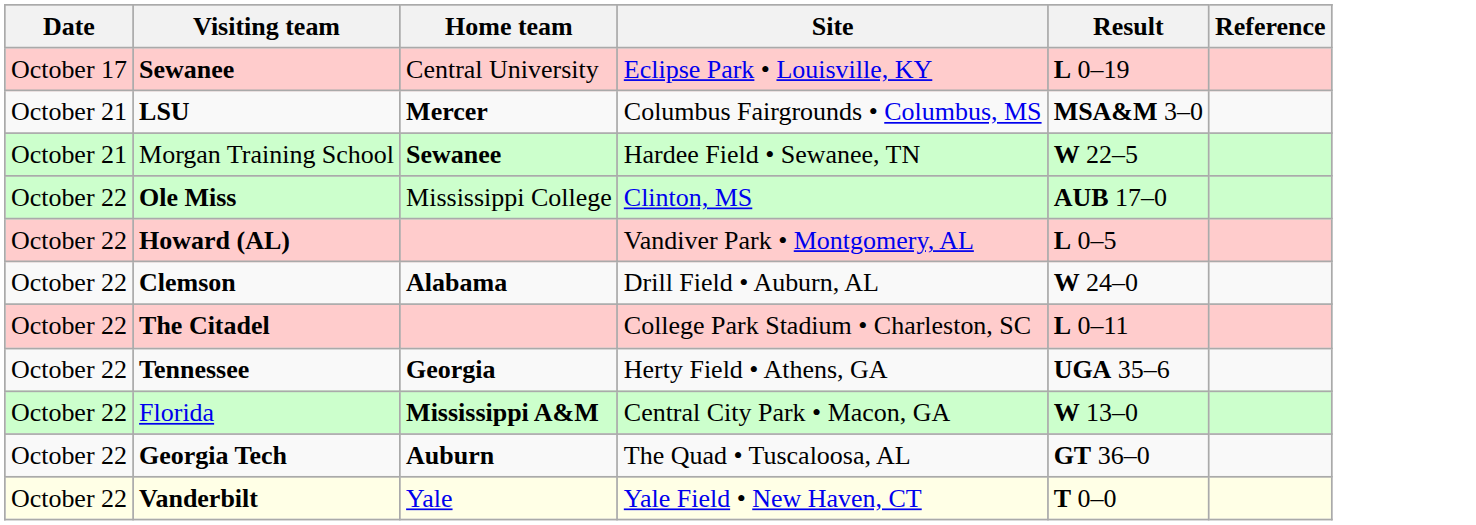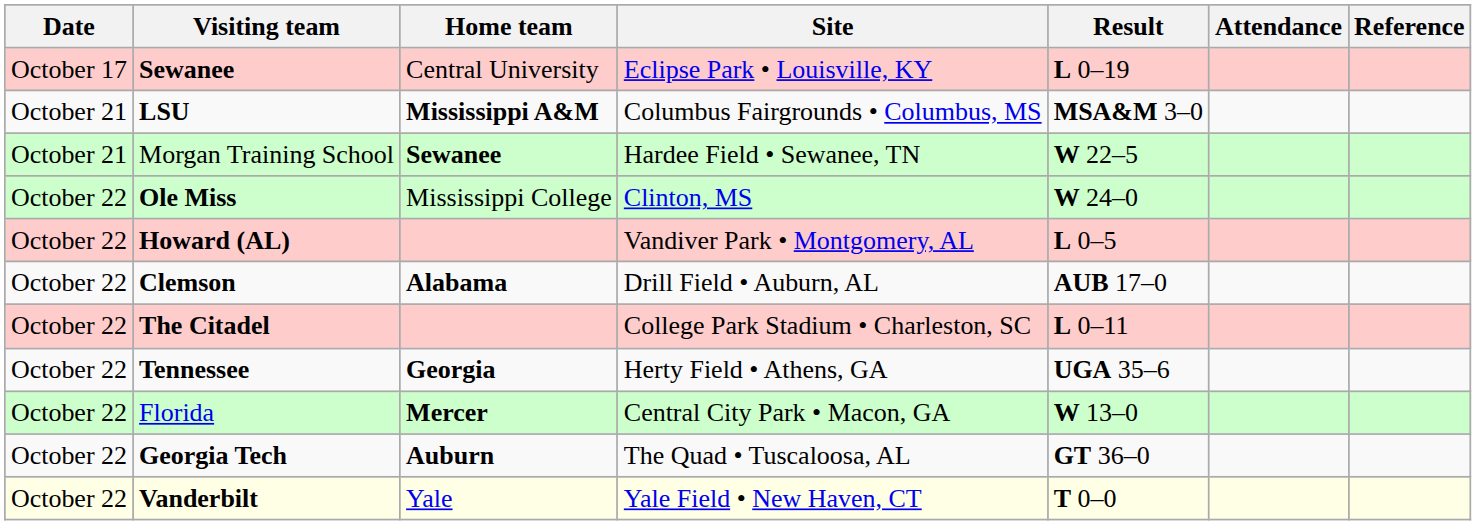 <table class="wikitable" style="font-size:95%;">
 <tr>
 <th>Date</th>
 <th>Visiting team</th>
 <th>Home team</th>
 <th>Site</th>
 <th>Result</th>
+<th>Attendance</th>
 <th class="unsortable">Reference</th>
 </tr>
 <tr bgcolor=ffcccc>
 <td>October 17</td>
 <td><strong>Sewanee</strong></td>
 <td>Central University</td>
 <td><a href='#'>Eclipse Park</a> • <a href='#'>Louisville, KY</a></td>
 <td><strong>L</strong> 0–19</td>
 <td></td>
+<td></td>
 </tr>
 <tr bgcolor=>
 <td>October 21</td>
 <td><strong>LSU</strong></td>
-<td><strong>Mercer</strong></td>
+<td><strong>Mississippi A&M</strong></td>
 <td>Columbus Fairgrounds • <a href='#'>Columbus, MS</a></td>
 <td><strong>MSA&M</strong> 3–0</td>
+<td></td>
 <td></td>
 </tr>
 <tr bgcolor=ccffcc>
 <td>October 21</td>
 <td>Morgan Training School</td>
 <td><strong>Sewanee</strong></td>
 <td>Hardee Field • Sewanee, TN</td>
 <td><strong>W</strong> 22–5</td>
 <td></td>
+<td></td>
 </tr>
 <tr bgcolor=ccffcc>
 <td>October 22</td>
 <td><strong>Ole Miss</strong></td>
 <td>Mississippi College</td>
 <td><a href='#'>Clinton, MS</a></td>
-<td><strong>AUB</strong> 17–0</td>
+<td><strong>W</strong> 24–0</td>
+<td></td>
 <td></td>
 </tr>
 <tr bgcolor=ffcccc>
 <td>October 22</td>
 <td><strong>Howard (AL)</strong></td>
 <td></td>
 <td>Vandiver Park • <a href='#'>Montgomery, AL</a></td>
 <td><strong>L</strong>  0–5</td>
 <td></td>
+<td></td>
 </tr>
 <tr bgcolor=>
 <td>October 22</td>
 <td><strong>Clemson</strong></td>
 <td><strong>Alabama</strong></td>
 <td>Drill Field • Auburn, AL</td>
-<td><strong>W</strong> 24–0</td>
+<td><strong>AUB</strong> 17–0</td>
+<td></td>
 <td></td>
 </tr>
 <tr bgcolor=ffcccc>
 <td>October 22</td>
 <td><strong>The Citadel</strong></td>
 <td></td>
 <td>College Park Stadium • Charleston, SC</td>
 <td><strong>L</strong> 0–11</td>
 <td></td>
+<td></td>
 </tr>
 <tr bgcolor=>
 <td>October 22</td>
 <td><strong>Tennessee</strong></td>
 <td><strong>Georgia</strong></td>
 <td>Herty Field • Athens, GA</td>
 <td><strong>UGA</strong> 35–6</td>
 <td></td>
+<td></td>
 </tr>
 <tr bgcolor=ccffcc>
 <td>October 22</td>
 <td><a href='#'>Florida</a></td>
-<td><strong>Mississippi A&M</strong></td>
+<td><strong>Mercer</strong></td>
 <td>Central City Park • Macon, GA</td>
 <td><strong>W</strong> 13–0</td>
+<td></td>
 <td></td>
 </tr>
 <tr bgcolor=>
 <td>October 22</td>
 <td><strong>Georgia Tech</strong></td>
 <td><strong>Auburn</strong></td>
 <td>The Quad • Tuscaloosa, AL</td>
 <td><strong>GT</strong> 36–0</td>
 <td></td>
+<td></td>
 </tr>
 <tr bgcolor=ffffe6>
 <td>October 22</td>
 <td><strong>Vanderbilt</strong></td>
 <td><a href='#'>Yale</a></td>
 <td><a href='#'>Yale Field</a> • <a href='#'>New Haven, CT</a></td>
 <td><strong>T</strong> 0–0</td>
 <td></td>
+<td></td>
 </tr>
 </table>
